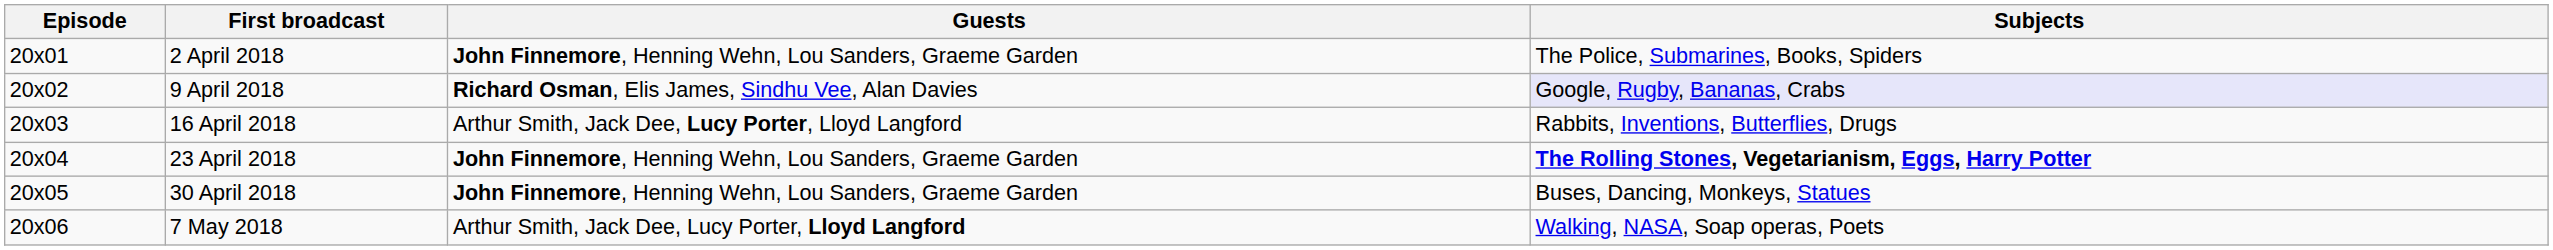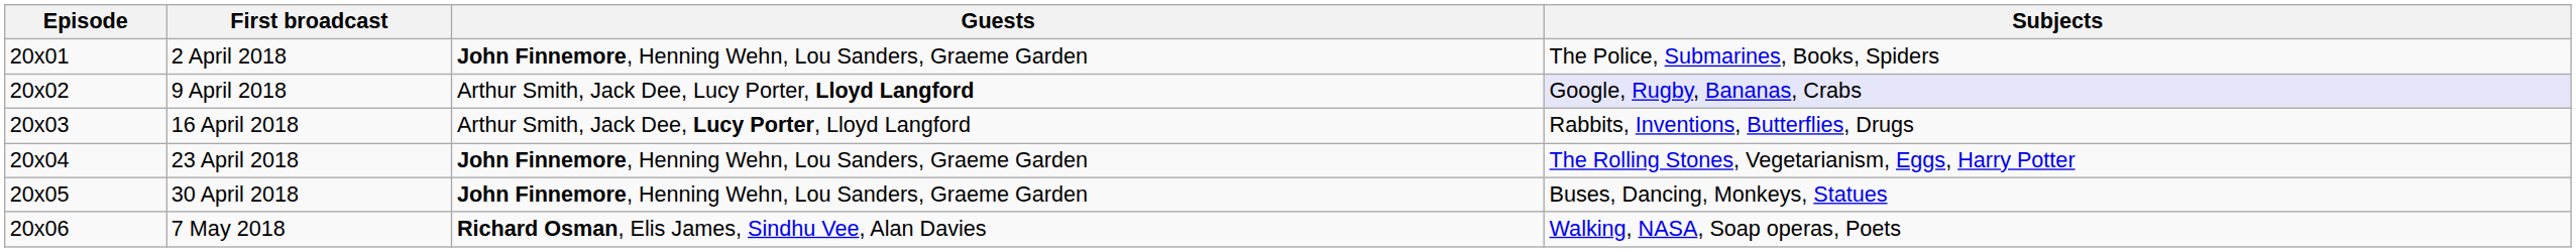 <table class="wikitable" style="width:95%;">
 <tr>
 <th>Episode</th>
 <th>First broadcast</th>
 <th>Guests</th>
 <th style="width:40%;">Subjects</th>
 </tr>
 <tr>
 <td>20x01</td>
 <td>2 April 2018</td>
 <td><strong>John Finnemore</strong>, Henning Wehn, Lou Sanders, Graeme Garden</td>
 <td>The Police, <a href='#'>Submarines</a>, Books, Spiders</td>
 </tr>
 <tr>
 <td>20x02</td>
 <td>9 April 2018</td>
-<td><strong>Richard Osman</strong>, Elis James, <a href='#'>Sindhu Vee</a>, Alan Davies</td>
+<td>Arthur Smith, Jack Dee, Lucy Porter, <strong>Lloyd Langford</strong></td>
 <td style="background: lavender;">Google, <a href='#'>Rugby</a>, <a href='#'>Bananas</a>, Crabs</td>
 </tr>
 <tr>
 <td>20x03</td>
 <td>16 April 2018</td>
 <td>Arthur Smith, Jack Dee, <strong>Lucy Porter</strong>, Lloyd Langford</td>
 <td>Rabbits, <a href='#'>Inventions</a>, <a href='#'>Butterflies</a>, Drugs</td>
 </tr>
 <tr>
 <td>20x04</td>
 <td>23 April 2018</td>
 <td><strong>John Finnemore</strong>, Henning Wehn, Lou Sanders, Graeme Garden</td>
-<td><strong><a href='#'>The Rolling Stones</a>, Vegetarianism, <a href='#'>Eggs</a>, <a href='#'>Harry Potter</a></strong></td>
+<td><a href='#'>The Rolling Stones</a>, Vegetarianism, <a href='#'>Eggs</a>, <a href='#'>Harry Potter</a></td>
 </tr>
 <tr>
 <td>20x05</td>
 <td>30 April 2018</td>
 <td><strong>John Finnemore</strong>, Henning Wehn, Lou Sanders, Graeme Garden</td>
 <td>Buses, Dancing, Monkeys, <a href='#'>Statues</a></td>
 </tr>
 <tr>
 <td>20x06</td>
 <td>7 May 2018</td>
-<td>Arthur Smith, Jack Dee, Lucy Porter, <strong>Lloyd Langford</strong></td>
+<td><strong>Richard Osman</strong>, Elis James, <a href='#'>Sindhu Vee</a>, Alan Davies</td>
 <td><a href='#'>Walking</a>, <a href='#'>NASA</a>, Soap operas, Poets</td>
 </tr>
 </table>
